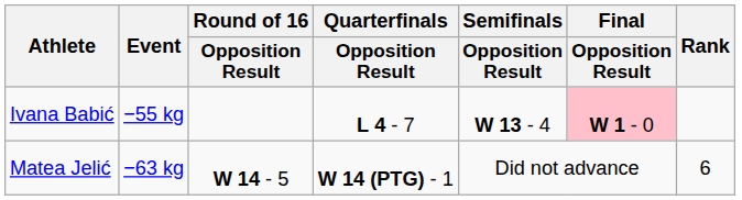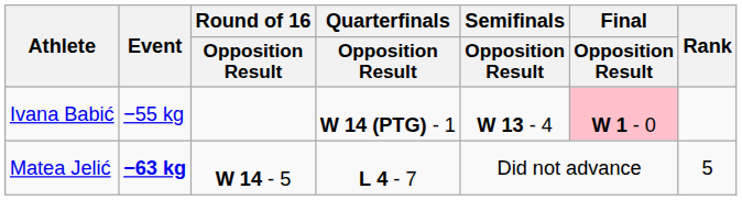 <table class="wikitable" style="font-size:90%;">
 <tr>
 <th rowspan=2>Athlete</th>
 <th rowspan=2>Event</th>
 <th>Round of 16</th>
 <th>Quarterfinals</th>
 <th>Semifinals</th>
 <th>Final</th>
 <th rowspan=2>Rank</th>
 </tr>
 <tr style="font-size:95%">
 <th>Opposition<br>Result</th>
 <th>Opposition<br>Result</th>
 <th>Opposition<br>Result</th>
 <th>Opposition<br>Result</th>
 </tr>
 <tr align=center>
 <td align=left><a href='#'>Ivana Babić</a></td>
 <td align=left><a href='#'>−55 kg</a></td>
 <td></td>
-<td><br><strong>L</strong> <strong>4</strong> - 7</td>
+<td><br><strong>W</strong> <strong>14 (PTG)</strong> - 1</td>
 <td><br><strong>W</strong> <strong>13</strong> - 4</td>
 <td style="background: pink;"><br><strong>W</strong> <strong>1</strong> - 0</td>
 <td></td>
 </tr>
 <tr align=center>
 <td align=left><a href='#'>Matea Jelić</a></td>
-<td align=left><a href='#'>−63 kg</a></td>
+<td align=left><strong><a href='#'>−63 kg</a></strong></td>
 <td><br><strong>W</strong> <strong>14</strong> - 5</td>
-<td><br><strong>W</strong> <strong>14 (PTG)</strong> - 1</td>
+<td><br><strong>L</strong> <strong>4</strong> - 7</td>
 <td colspan=2>Did not advance</td>
-<td>6</td>
+<td>5</td>
 </tr>
 </table>
